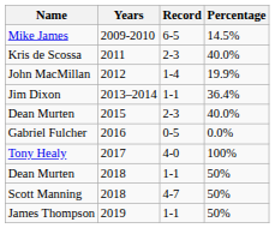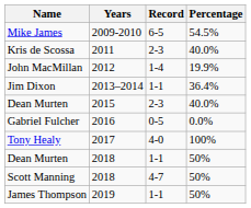 <table class="wikitable sortable">
 <tr>
 <th>Name</th>
 <th>Years</th>
 <th>Record</th>
 <th>Percentage</th>
 </tr>
 <tr>
 <td><a href='#'>Mike James</a></td>
 <td>2009-2010</td>
 <td>6-5</td>
-<td>14.5%</td>
+<td>54.5%</td>
 </tr>
 <tr>
 <td>Kris de Scossa</td>
 <td>2011</td>
 <td>2-3</td>
 <td>40.0%</td>
 </tr>
 <tr>
 <td>John MacMillan</td>
 <td>2012</td>
 <td>1-4</td>
 <td>19.9%</td>
 </tr>
 <tr>
 <td>Jim Dixon</td>
 <td>2013–2014</td>
 <td>1-1</td>
 <td>36.4%</td>
 </tr>
 <tr>
 <td>Dean Murten</td>
 <td>2015</td>
 <td>2-3</td>
 <td>40.0%</td>
 </tr>
 <tr>
 <td>Gabriel Fulcher</td>
 <td>2016</td>
 <td>0-5</td>
 <td>0.0%</td>
 </tr>
 <tr>
 <td><a href='#'>Tony Healy</a></td>
 <td>2017</td>
 <td>4-0</td>
 <td>100%</td>
 </tr>
 <tr>
 <td>Dean Murten</td>
 <td>2018</td>
 <td>1-1</td>
 <td>50%</td>
 </tr>
 <tr>
 <td>Scott Manning</td>
 <td>2018</td>
 <td>4-7</td>
 <td>50%</td>
 </tr>
 <tr>
 <td>James Thompson</td>
 <td>2019</td>
 <td>1-1</td>
 <td>50%</td>
 </tr>
 </table>
